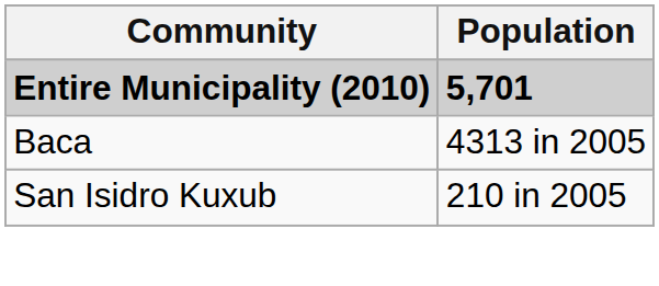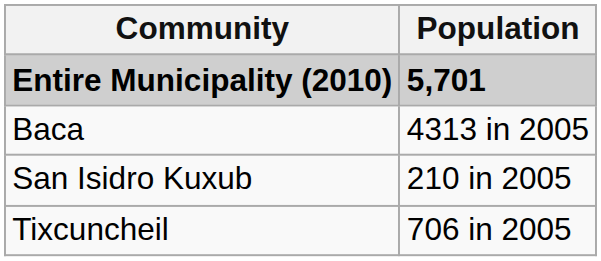 <table class="wikitable">
 <tr style="background:#111111; color:#111111;">
 <th><strong>Community</strong></th>
 <th><strong>Population</strong></th>
 </tr>
 <tr style="background:#CFCFCF;">
 <td><strong>Entire Municipality (2010)</strong></td>
 <td><strong>5,701</strong></td>
 </tr>
 <tr>
 <td>Baca</td>
 <td>4313 in 2005</td>
 </tr>
 <tr>
 <td>San Isidro Kuxub</td>
 <td>210 in 2005</td>
 </tr>
+<tr>
+<td>Tixcuncheil</td>
+<td>706 in 2005</td>
+</tr>
 </table>
